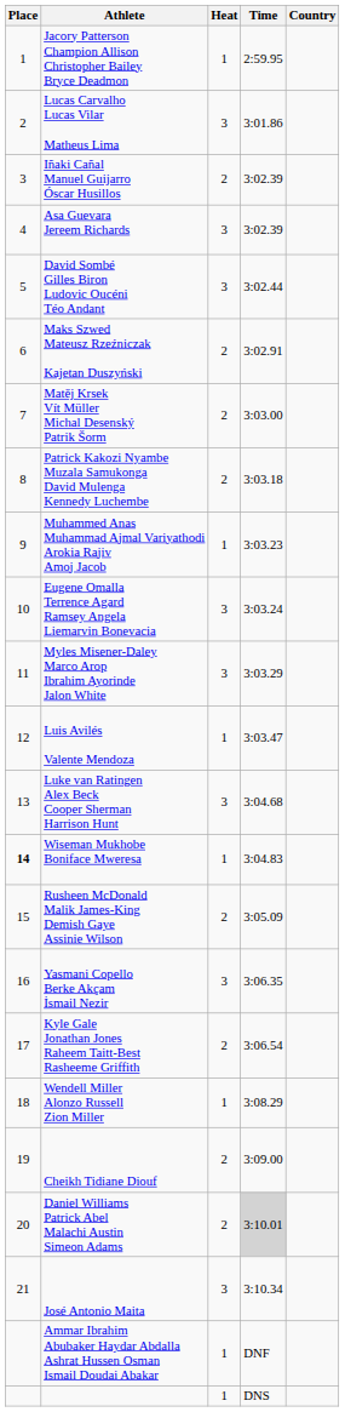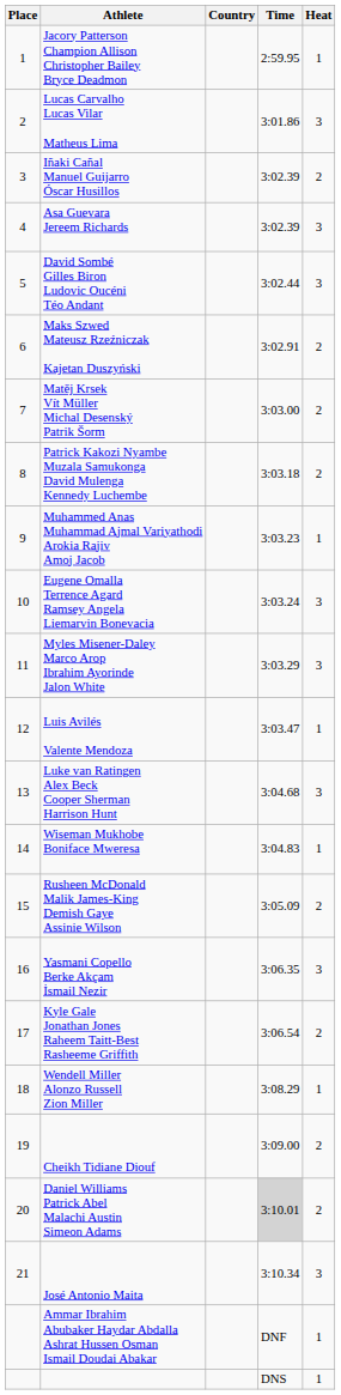 <table class="wikitable mw-datatable sortable">
 <tr>
 <th>Place</th>
 <th>Athlete</th>
+<th>Country</th>
+<th>Time</th>
 <th>Heat</th>
-<th>Time</th>
-<th>Country</th>
 </tr>
 <tr>
 <td align=center>1</td>
 <td><a href='#'>Jacory Patterson</a><br><a href='#'>Champion Allison</a><br><a href='#'>Christopher Bailey</a><br><a href='#'>Bryce Deadmon</a></td>
+<td></td>
+<td>2:59.95</td>
 <td align=center>1</td>
-<td>2:59.95</td>
-<td></td>
 </tr>
 <tr>
 <td align=center>2</td>
 <td><a href='#'>Lucas Carvalho</a><br><a href='#'>Lucas Vilar</a><br><br><a href='#'>Matheus Lima</a></td>
+<td></td>
+<td>3:01.86</td>
 <td align=center>3</td>
-<td>3:01.86</td>
-<td></td>
 </tr>
 <tr>
 <td align=center>3</td>
 <td><a href='#'>Iñaki Cañal</a><br><a href='#'>Manuel Guijarro</a><br><a href='#'>Óscar Husillos</a><br></td>
+<td></td>
+<td>3:02.39</td>
 <td align=center>2</td>
-<td>3:02.39</td>
-<td></td>
 </tr>
 <tr>
 <td align=center>4</td>
 <td><a href='#'>Asa Guevara</a><br><a href='#'>Jereem Richards</a><br><br></td>
+<td></td>
+<td>3:02.39</td>
 <td align=center>3</td>
-<td>3:02.39</td>
-<td></td>
 </tr>
 <tr>
 <td align=center>5</td>
 <td><a href='#'>David Sombé</a><br><a href='#'>Gilles Biron</a><br><a href='#'>Ludovic Oucéni</a><br><a href='#'>Téo Andant</a></td>
+<td></td>
+<td>3:02.44</td>
 <td align=center>3</td>
-<td>3:02.44</td>
-<td></td>
 </tr>
 <tr>
 <td align=center>6</td>
 <td><a href='#'>Maks Szwed</a><br><a href='#'>Mateusz Rzeźniczak</a><br><br><a href='#'>Kajetan Duszyński</a></td>
+<td></td>
+<td>3:02.91</td>
 <td align=center>2</td>
-<td>3:02.91</td>
-<td></td>
 </tr>
 <tr>
 <td align=center>7</td>
 <td><a href='#'>Matěj Krsek</a><br><a href='#'>Vít Müller</a><br><a href='#'>Michal Desenský</a><br><a href='#'>Patrik Šorm</a></td>
+<td></td>
+<td>3:03.00</td>
 <td align=center>2</td>
-<td>3:03.00</td>
-<td></td>
 </tr>
 <tr>
 <td align=center>8</td>
 <td><a href='#'>Patrick Kakozi Nyambe</a><br><a href='#'>Muzala Samukonga</a><br><a href='#'>David Mulenga</a><br><a href='#'>Kennedy Luchembe</a></td>
+<td></td>
+<td>3:03.18</td>
 <td align=center>2</td>
-<td>3:03.18</td>
-<td></td>
 </tr>
 <tr>
 <td align=center>9</td>
 <td><a href='#'>Muhammed Anas</a><br><a href='#'>Muhammad Ajmal Variyathodi</a><br><a href='#'>Arokia Rajiv</a><br><a href='#'>Amoj Jacob</a></td>
+<td></td>
+<td>3:03.23</td>
 <td align=center>1</td>
-<td>3:03.23</td>
-<td></td>
 </tr>
 <tr>
 <td align=center>10</td>
 <td><a href='#'>Eugene Omalla</a><br><a href='#'>Terrence Agard</a><br><a href='#'>Ramsey Angela</a><br><a href='#'>Liemarvin Bonevacia</a></td>
+<td></td>
+<td>3:03.24</td>
 <td align=center>3</td>
-<td>3:03.24</td>
-<td></td>
 </tr>
 <tr>
 <td align=center>11</td>
 <td><a href='#'>Myles Misener-Daley</a><br><a href='#'>Marco Arop</a><br><a href='#'>Ibrahim Ayorinde</a><br><a href='#'>Jalon White</a></td>
+<td></td>
+<td>3:03.29</td>
 <td align=center>3</td>
-<td>3:03.29</td>
-<td></td>
 </tr>
 <tr>
 <td align=center>12</td>
 <td><br><a href='#'>Luis Avilés</a><br><br><a href='#'>Valente Mendoza</a></td>
+<td></td>
+<td>3:03.47</td>
 <td align=center>1</td>
-<td>3:03.47</td>
-<td></td>
 </tr>
 <tr>
 <td align=center>13</td>
 <td><a href='#'>Luke van Ratingen</a><br><a href='#'>Alex Beck</a><br><a href='#'>Cooper Sherman</a><br><a href='#'>Harrison Hunt</a></td>
+<td></td>
+<td>3:04.68</td>
 <td align=center>3</td>
-<td>3:04.68</td>
-<td></td>
 </tr>
 <tr>
-<td align=center><strong>14</strong></td>
+<td align=center>14</td>
 <td><a href='#'>Wiseman Mukhobe</a><br><a href='#'>Boniface Mweresa</a><br><br></td>
+<td></td>
+<td>3:04.83</td>
 <td align=center>1</td>
-<td>3:04.83</td>
-<td></td>
 </tr>
 <tr>
 <td align=center>15</td>
 <td><a href='#'>Rusheen McDonald</a><br><a href='#'>Malik James-King</a><br><a href='#'>Demish Gaye</a><br><a href='#'>Assinie Wilson</a></td>
+<td></td>
+<td>3:05.09</td>
 <td align=center>2</td>
-<td>3:05.09</td>
-<td></td>
 </tr>
 <tr>
 <td align=center>16</td>
 <td><br><a href='#'>Yasmani Copello</a><br><a href='#'>Berke Akçam</a><br><a href='#'>İsmail Nezir</a></td>
+<td></td>
+<td>3:06.35</td>
 <td align=center>3</td>
-<td>3:06.35</td>
-<td></td>
 </tr>
 <tr>
 <td align=center>17</td>
 <td><a href='#'>Kyle Gale</a><br><a href='#'>Jonathan Jones</a><br><a href='#'>Raheem Taitt-Best</a><br><a href='#'>Rasheeme Griffith</a></td>
+<td></td>
+<td>3:06.54</td>
 <td align=center>2</td>
-<td>3:06.54</td>
-<td></td>
 </tr>
 <tr>
 <td align=center>18</td>
 <td><a href='#'>Wendell Miller</a><br><a href='#'>Alonzo Russell</a><br><a href='#'>Zion Miller</a><br></td>
+<td></td>
+<td>3:08.29</td>
 <td align=center>1</td>
-<td>3:08.29</td>
-<td></td>
 </tr>
 <tr>
 <td align=center>19</td>
 <td><br><br><br><a href='#'>Cheikh Tidiane Diouf</a></td>
+<td></td>
+<td>3:09.00</td>
 <td align=center>2</td>
-<td>3:09.00</td>
-<td></td>
 </tr>
 <tr>
 <td align=center>20</td>
 <td><a href='#'>Daniel Williams</a><br><a href='#'>Patrick Abel</a><br><a href='#'>Malachi Austin</a><br><a href='#'>Simeon Adams</a></td>
+<td></td>
+<td style="background: lightgrey;">3:10.01</td>
 <td align=center>2</td>
-<td style="background: lightgrey;">3:10.01</td>
-<td></td>
 </tr>
 <tr>
 <td align=center>21</td>
 <td><br><br><br><a href='#'>José Antonio Maita</a></td>
+<td></td>
+<td>3:10.34</td>
 <td align=center>3</td>
-<td>3:10.34</td>
-<td></td>
 </tr>
 <tr>
 <td align=center></td>
 <td><a href='#'>Ammar Ibrahim</a><br><a href='#'>Abubaker Haydar Abdalla</a><br><a href='#'>Ashrat Hussen Osman</a><br><a href='#'>Ismail Doudai Abakar</a></td>
+<td></td>
+<td>DNF</td>
 <td align=center>1</td>
-<td>DNF</td>
-<td></td>
 </tr>
 <tr>
 <td align=center></td>
 <td></td>
+<td></td>
+<td>DNS</td>
 <td align=center>1</td>
-<td>DNS</td>
-<td></td>
 </tr>
 </table>
